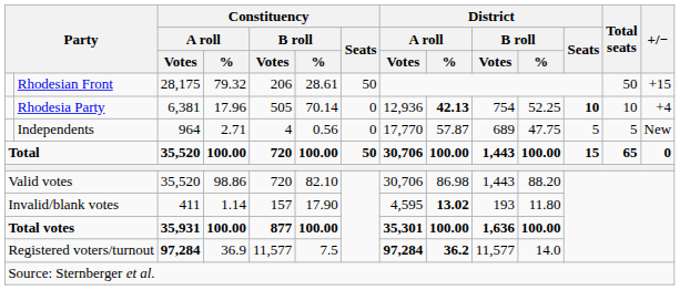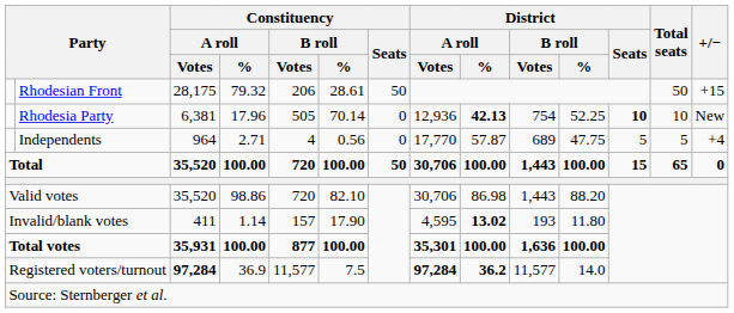 <table class="wikitable sortable" style=text-align:right>
 <tr>
 <th rowspan=3 colspan=2>Party</th>
 <th colspan=5>Constituency</th>
 <th colspan=5>District</th>
 <th rowspan=3>Total<br>seats</th>
 <th rowspan=3>+/−</th>
 </tr>
 <tr>
 <th colspan=2>A roll</th>
 <th colspan=2>B roll</th>
 <th rowspan=2>Seats</th>
 <th colspan=2>A roll</th>
 <th colspan=2>B roll</th>
 <th rowspan=2>Seats</th>
 </tr>
 <tr>
 <th>Votes</th>
 <th>%</th>
 <th>Votes</th>
 <th>%</th>
 <th>Votes</th>
 <th>%</th>
 <th>Votes</th>
 <th>%</th>
 </tr>
 <tr>
 <td bgcolor=></td>
 <td align=left><a href='#'>Rhodesian Front</a></td>
 <td>28,175</td>
 <td>79.32</td>
 <td>206</td>
 <td>28.61</td>
 <td>50</td>
 <td colspan=5></td>
 <td>50</td>
 <td>+15</td>
 </tr>
 <tr>
 <td bgcolor=></td>
 <td align=left><a href='#'>Rhodesia Party</a></td>
 <td>6,381</td>
 <td>17.96</td>
 <td>505</td>
 <td>70.14</td>
 <td>0</td>
 <td>12,936</td>
 <td><strong>42.13</strong></td>
 <td>754</td>
 <td>52.25</td>
 <td><strong>10</strong></td>
 <td>10</td>
-<td>+4</td>
+<td>New</td>
 </tr>
 <tr>
 <td bgcolor=></td>
 <td align=left>Independents</td>
 <td>964</td>
 <td>2.71</td>
 <td>4</td>
 <td>0.56</td>
 <td>0</td>
 <td>17,770</td>
 <td>57.87</td>
 <td>689</td>
 <td>47.75</td>
 <td>5</td>
 <td>5</td>
-<td>New</td>
+<td>+4</td>
 </tr>
 <tr class=sortbottom>
 <td align=left colspan=2><strong>Total</strong></td>
 <td><strong>35,520</strong></td>
 <td><strong>100.00</strong></td>
 <td><strong>720</strong></td>
 <td><strong>100.00</strong></td>
 <td><strong>50</strong></td>
 <td><strong>30,706</strong></td>
 <td><strong>100.00</strong></td>
 <td><strong>1,443</strong></td>
 <td><strong>100.00</strong></td>
 <td><strong>15</strong></td>
 <td><strong>65</strong></td>
 <td><strong>0</strong></td>
 </tr>
 <tr class=sortbottom>
 <th colspan=16></th>
 </tr>
 <tr class=sortbottom>
 <td align=left colspan=2>Valid votes</td>
 <td>35,520</td>
 <td>98.86</td>
 <td>720</td>
 <td>82.10</td>
 <td rowspan=4></td>
 <td>30,706</td>
 <td>86.98</td>
 <td>1,443</td>
 <td>88.20</td>
 <td rowspan=4 colspan=3></td>
 </tr>
 <tr class=sortbottom>
 <td align=left colspan=2>Invalid/blank votes</td>
 <td>411</td>
 <td>1.14</td>
 <td>157</td>
 <td>17.90</td>
 <td>4,595</td>
 <td><strong>13.02</strong></td>
 <td>193</td>
 <td>11.80</td>
 </tr>
 <tr class=sortbottom>
 <td align=left colspan=2><strong>Total votes</strong></td>
 <td><strong>35,931</strong></td>
 <td><strong>100.00</strong></td>
 <td><strong>877</strong></td>
 <td><strong>100.00</strong></td>
 <td><strong>35,301</strong></td>
 <td><strong>100.00</strong></td>
 <td><strong>1,636</strong></td>
 <td><strong>100.00</strong></td>
 </tr>
 <tr class=sortbottom>
 <td align=left colspan=2>Registered voters/turnout</td>
 <td><strong>97,284</strong></td>
 <td>36.9</td>
 <td>11,577</td>
 <td>7.5</td>
 <td><strong>97,284</strong></td>
 <td><strong>36.2</strong></td>
 <td>11,577</td>
 <td>14.0</td>
 </tr>
 <tr class=sortbottom>
 <td colspan=16 align=left>Source: Sternberger <em>et al</em>.</td>
 </tr>
 </table>
